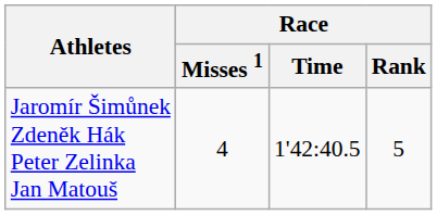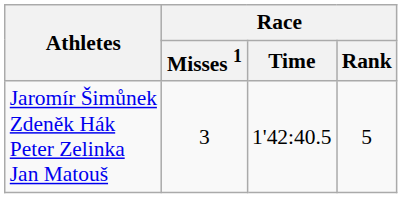 <table class="wikitable" border="1" style="font-size:90%">
 <tr>
 <th rowspan=2>Athletes</th>
 <th colspan=3>Race</th>
 </tr>
 <tr>
 <th>Misses <sup>1</sup></th>
 <th>Time</th>
 <th>Rank</th>
 </tr>
 <tr>
 <td><a href='#'>Jaromír Šimůnek</a><br><a href='#'>Zdeněk Hák</a><br><a href='#'>Peter Zelinka</a><br><a href='#'>Jan Matouš</a></td>
-<td align=center>4</td>
+<td align=center>3</td>
 <td align=center>1'42:40.5</td>
 <td align=center>5</td>
 </tr>
 </table>
